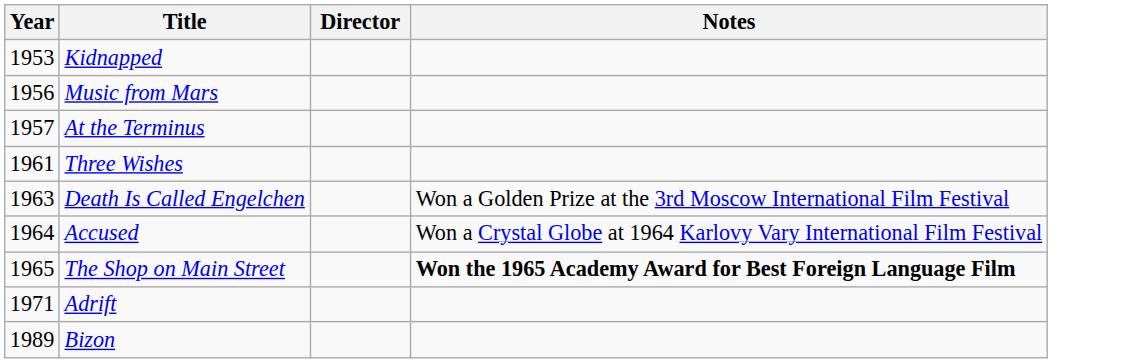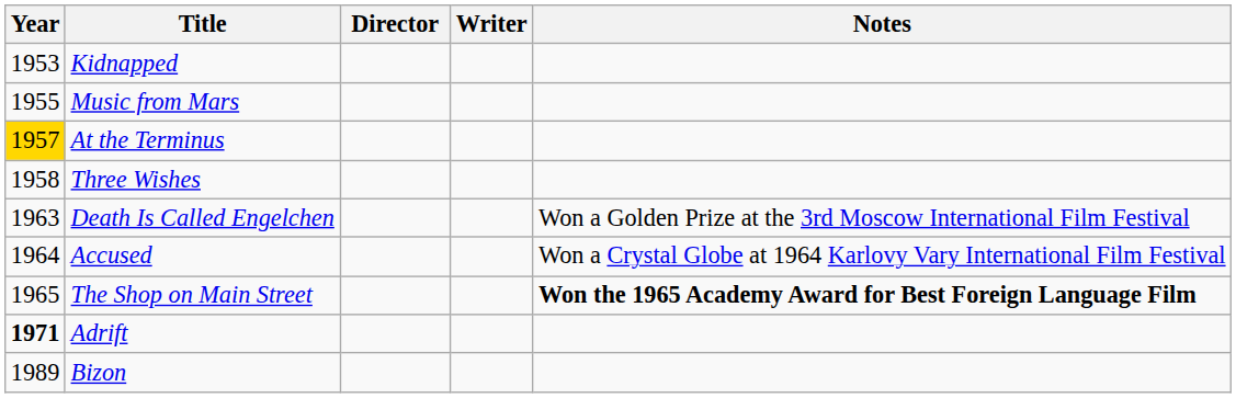 <table class="wikitable sortable">
 <tr>
 <th>Year</th>
 <th>Title</th>
 <th width=65>Director</th>
+<th>Writer</th>
 <th>Notes</th>
 </tr>
 <tr>
 <td>1953</td>
 <td><em><a href='#'>Kidnapped</a></em></td>
 <td></td>
 <td></td>
+<td></td>
 </tr>
 <tr>
-<td>1956</td>
+<td>1955</td>
 <td><em><a href='#'>Music from Mars</a></em></td>
+<td></td>
 <td></td>
 <td></td>
 </tr>
 <tr>
-<td>1957</td>
+<td style="background: gold;">1957</td>
 <td><em><a href='#'>At the Terminus</a></em></td>
+<td></td>
 <td></td>
 <td></td>
 </tr>
 <tr>
-<td>1961</td>
+<td>1958</td>
 <td><em><a href='#'>Three Wishes</a></em></td>
+<td></td>
 <td></td>
 <td></td>
 </tr>
 <tr>
 <td>1963</td>
 <td><em><a href='#'>Death Is Called Engelchen</a></em></td>
 <td></td>
+<td></td>
 <td>Won a Golden Prize at the <a href='#'>3rd Moscow International Film Festival</a></td>
 </tr>
 <tr>
 <td>1964</td>
 <td><em><a href='#'>Accused</a></em></td>
+<td></td>
 <td></td>
 <td>Won a <a href='#'>Crystal Globe</a> at 1964 <a href='#'>Karlovy Vary International Film Festival</a></td>
 </tr>
 <tr>
 <td>1965</td>
 <td><em><a href='#'>The Shop on Main Street</a></em></td>
 <td></td>
+<td></td>
 <td><strong>Won the 1965 Academy Award for Best Foreign Language Film</strong></td>
 </tr>
 <tr>
-<td>1971</td>
+<td><strong>1971</strong></td>
 <td><em><a href='#'>Adrift</a></em></td>
+<td></td>
 <td></td>
 <td></td>
 </tr>
 <tr>
 <td>1989</td>
 <td><em><a href='#'>Bizon</a></em></td>
 <td></td>
 <td></td>
+<td></td>
 </tr>
 </table>
